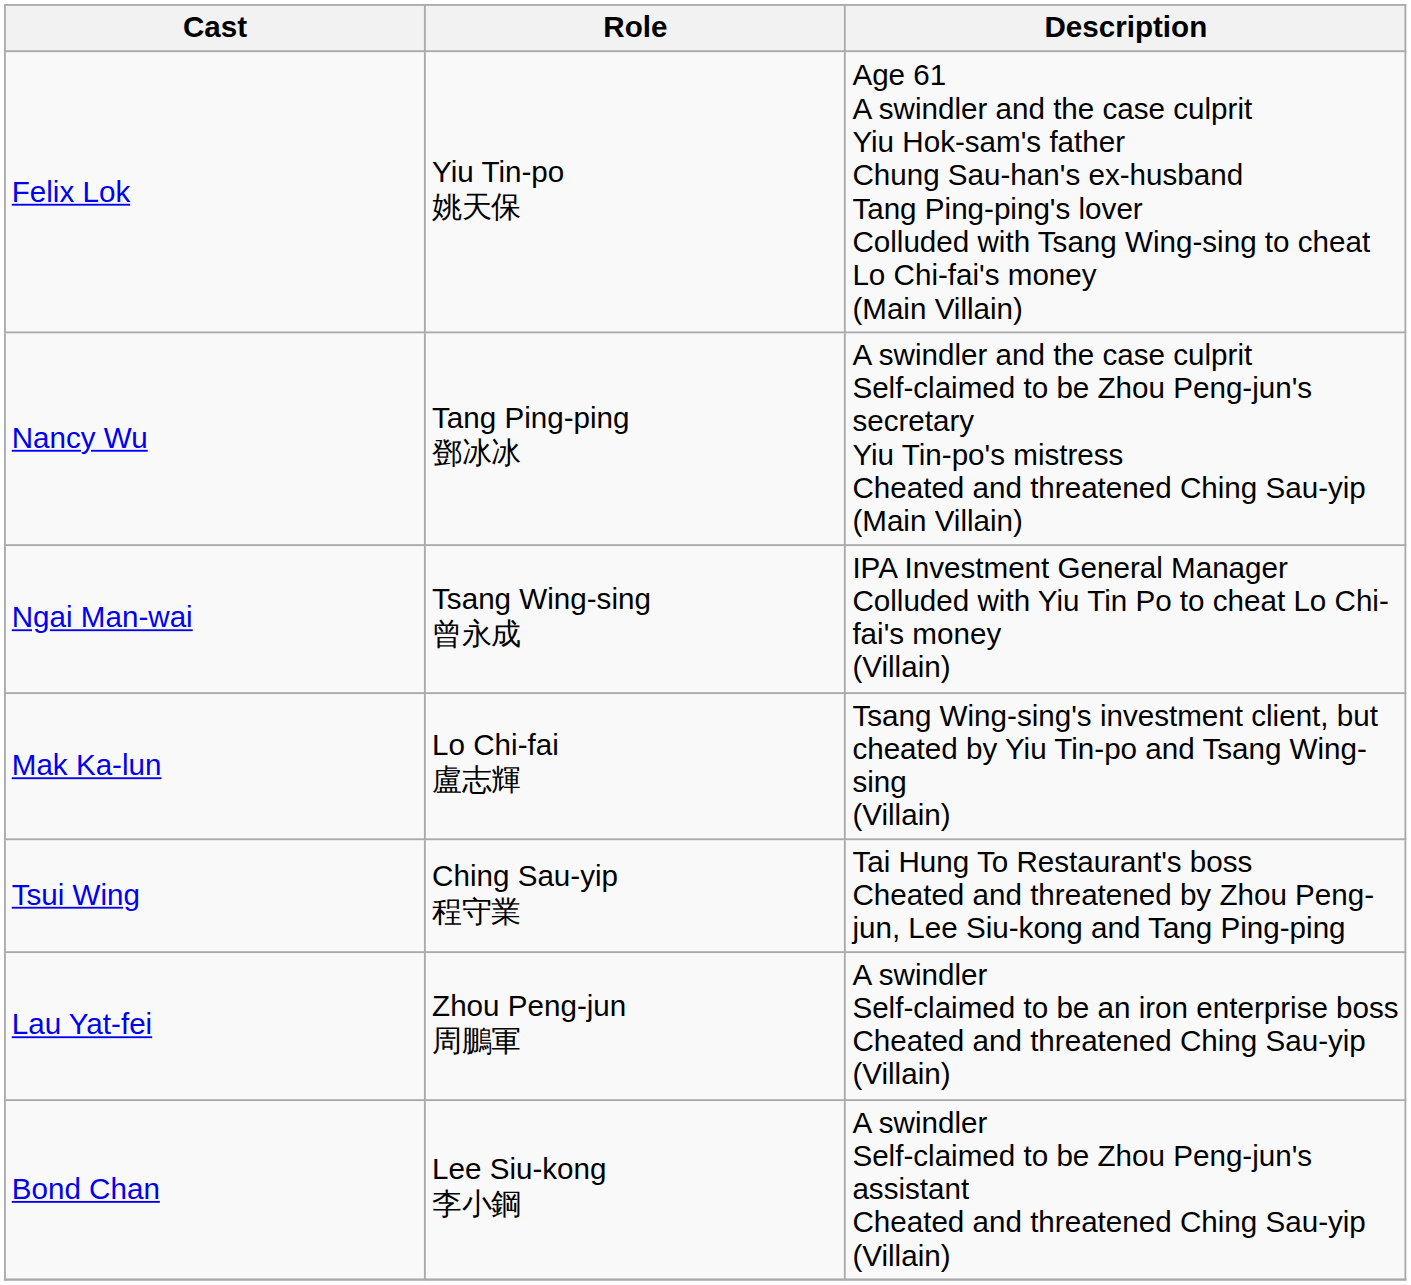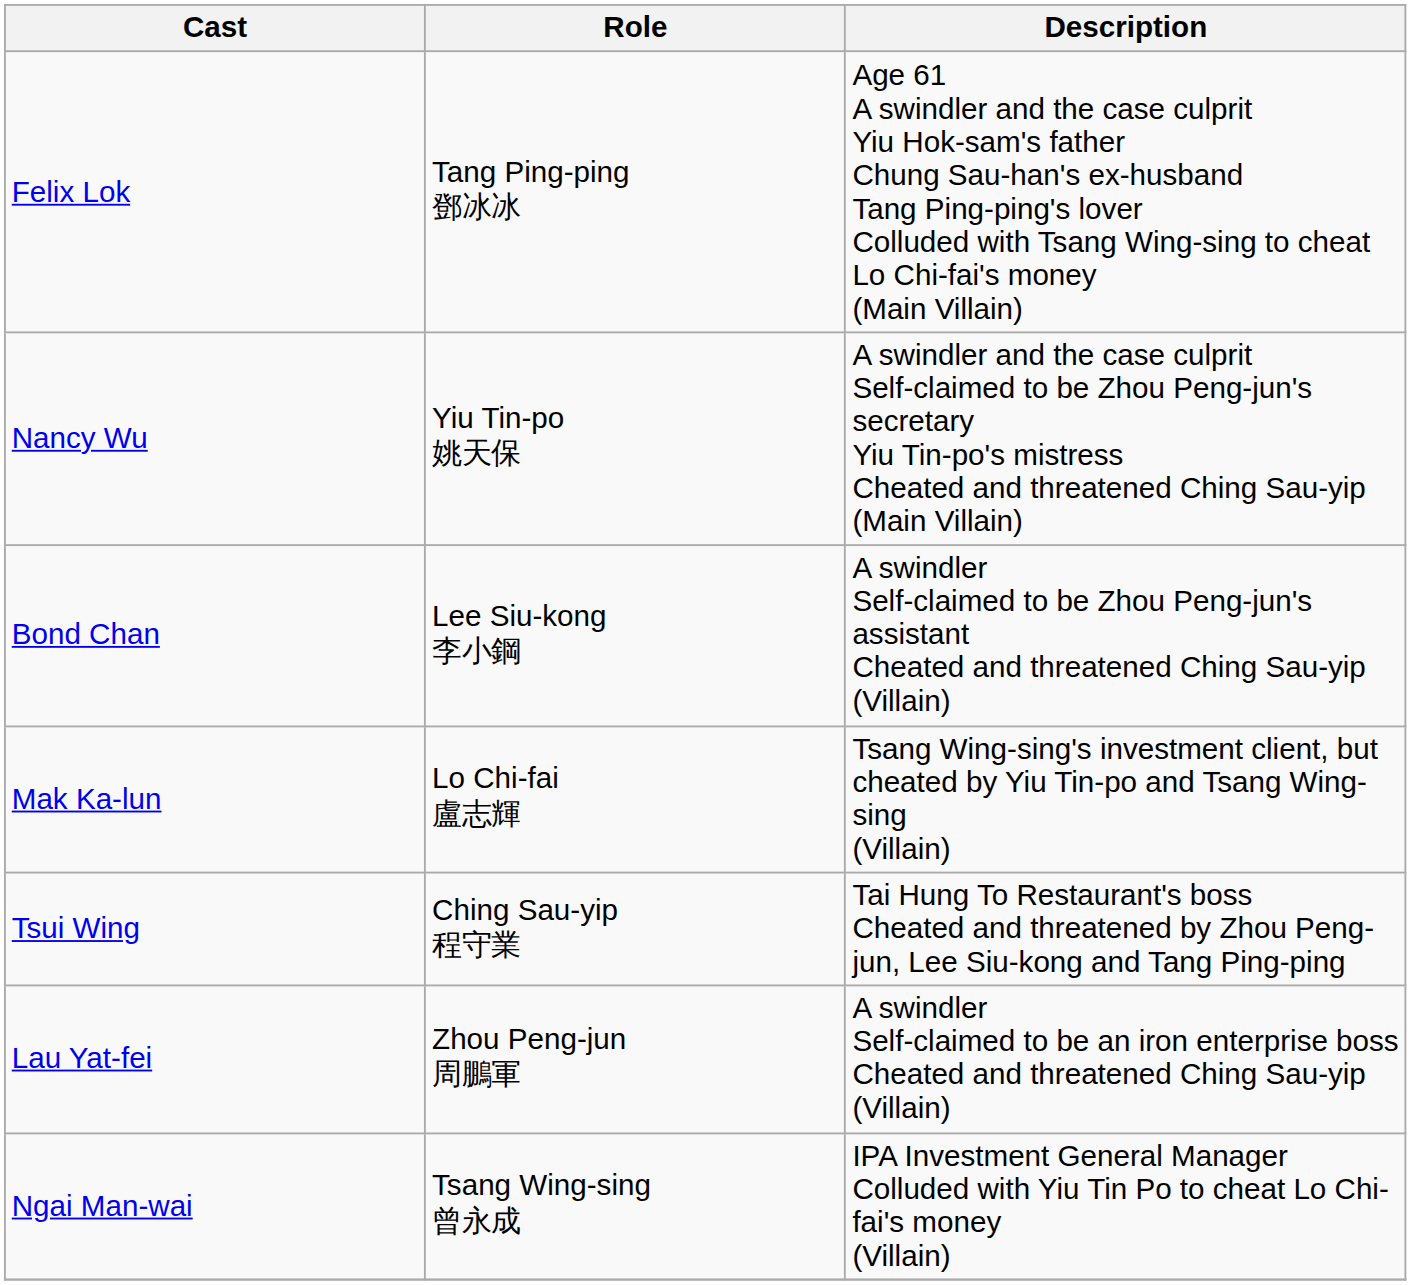 <table class="wikitable" width="60%">
 <tr>
 <th style="width:30%">Cast</th>
 <th style="width:30%">Role</th>
 <th style="width:40%">Description</th>
 </tr>
 <tr>
 <td><a href='#'>Felix Lok</a></td>
-<td>Yiu Tin-po<br>姚天保</td>
+<td>Tang Ping-ping<br>鄧冰冰</td>
 <td>Age 61<br>A swindler and the case culprit<br>Yiu Hok-sam's father<br>Chung Sau-han's ex-husband<br>Tang Ping-ping's lover<br>Colluded with Tsang Wing-sing to cheat Lo Chi-fai's money<br>(Main Villain)</td>
 </tr>
 <tr>
 <td><a href='#'>Nancy Wu</a></td>
-<td>Tang Ping-ping<br>鄧冰冰</td>
+<td>Yiu Tin-po<br>姚天保</td>
 <td>A swindler and the case culprit<br>Self-claimed to be Zhou Peng-jun's secretary<br>Yiu Tin-po's mistress<br>Cheated and threatened Ching Sau-yip<br>(Main Villain)</td>
 </tr>
 <tr>
-<td><a href='#'>Ngai Man-wai</a></td>
-<td>Tsang Wing-sing<br>曾永成</td>
-<td>IPA Investment General Manager<br>Colluded with Yiu Tin Po to cheat Lo Chi-fai's money<br>(Villain)</td>
+<td><a href='#'>Bond Chan</a></td>
+<td>Lee Siu-kong<br>李小鋼</td>
+<td>A swindler<br>Self-claimed to be Zhou Peng-jun's assistant<br>Cheated and threatened Ching Sau-yip<br>(Villain)</td>
 </tr>
 <tr>
 <td><a href='#'>Mak Ka-lun</a></td>
 <td>Lo Chi-fai<br>盧志輝</td>
 <td>Tsang Wing-sing's investment client, but cheated by Yiu Tin-po and Tsang Wing-sing<br>(Villain)</td>
 </tr>
 <tr>
 <td><a href='#'>Tsui Wing</a></td>
 <td>Ching Sau-yip<br>程守業</td>
 <td>Tai Hung To Restaurant's boss<br>Cheated and threatened by Zhou Peng-jun, Lee Siu-kong and Tang Ping-ping</td>
 </tr>
 <tr>
 <td><a href='#'>Lau Yat-fei</a></td>
 <td>Zhou Peng-jun<br>周鵬軍</td>
 <td>A swindler<br>Self-claimed to be an iron enterprise boss<br>Cheated and threatened Ching Sau-yip<br>(Villain)</td>
 </tr>
 <tr>
-<td><a href='#'>Bond Chan</a></td>
-<td>Lee Siu-kong<br>李小鋼</td>
-<td>A swindler<br>Self-claimed to be Zhou Peng-jun's assistant<br>Cheated and threatened Ching Sau-yip<br>(Villain)</td>
+<td><a href='#'>Ngai Man-wai</a></td>
+<td>Tsang Wing-sing<br>曾永成</td>
+<td>IPA Investment General Manager<br>Colluded with Yiu Tin Po to cheat Lo Chi-fai's money<br>(Villain)</td>
 </tr>
 <tr>
 </tr>
 </table>
